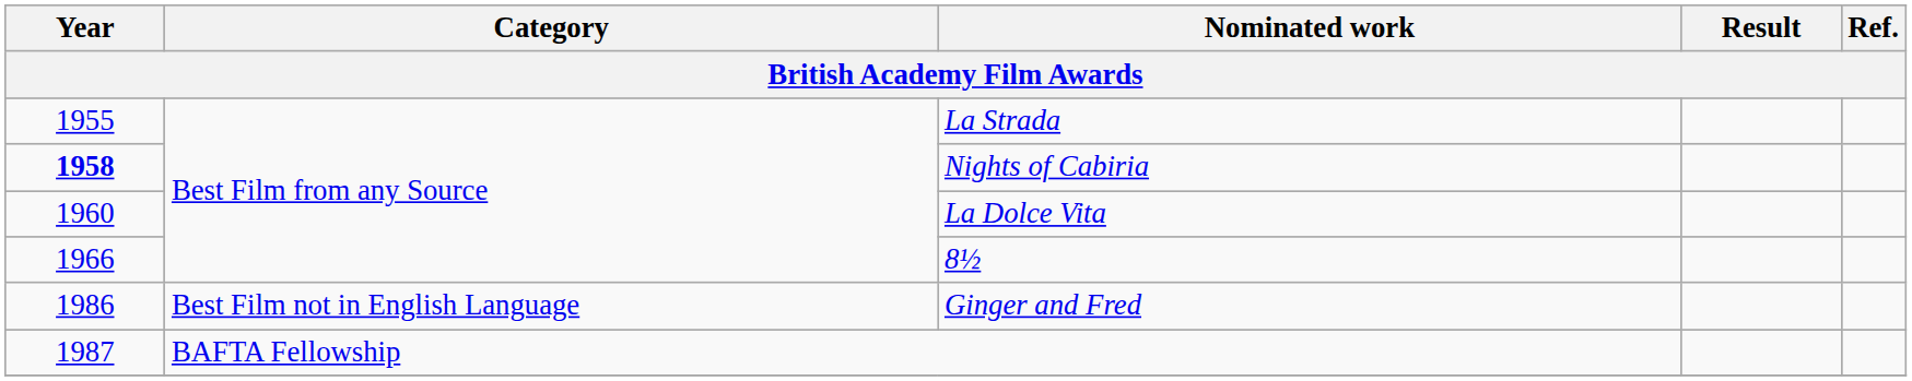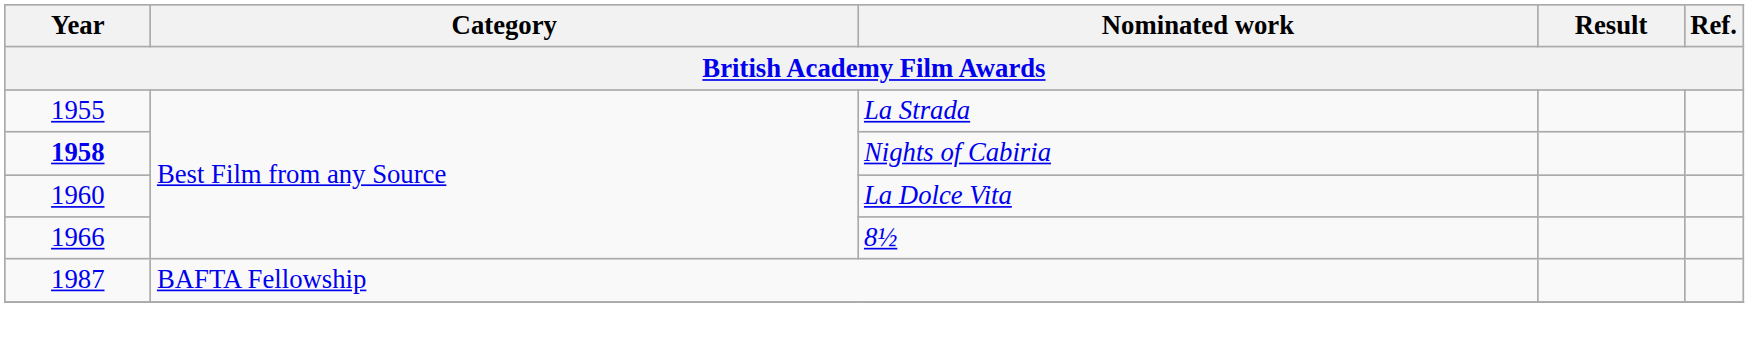 <table class=wikitable>
 <tr>
 <th scope="col" style="width:5em;">Year</th>
 <th scope="col" style="width:26em;">Category</th>
 <th scope="col" style="width:25em;">Nominated work</th>
 <th scope="col" style="width:5em;">Result</th>
 <th>Ref.</th>
 </tr>
 <tr>
 <th colspan=5><a href='#'>British Academy Film Awards</a></th>
 </tr>
 <tr>
 <td style="text-align:center;"><a href='#'>1955</a></td>
 <td rowspan=4><a href='#'>Best Film from any Source</a></td>
 <td><em><a href='#'>La Strada</a></em></td>
 <td></td>
 <td></td>
 </tr>
 <tr>
 <td style="text-align:center;"><strong><a href='#'>1958</a></strong></td>
 <td><em><a href='#'>Nights of Cabiria</a></em></td>
 <td></td>
 <td></td>
 </tr>
 <tr>
 <td style="text-align:center;"><a href='#'>1960</a></td>
 <td><em><a href='#'>La Dolce Vita</a></em></td>
 <td></td>
 <td></td>
 </tr>
 <tr>
 <td style="text-align:center;"><a href='#'>1966</a></td>
 <td><em><a href='#'>8½</a></em></td>
 <td></td>
 <td></td>
 </tr>
 <tr>
-<td style="text-align:center;"><a href='#'>1986</a></td>
-<td><a href='#'>Best Film not in English Language</a></td>
-<td><em><a href='#'>Ginger and Fred</a></em></td>
-<td></td>
-<td></td>
-</tr>
-<tr>
 <td style="text-align:center;"><a href='#'>1987</a></td>
 <td colspan=2><a href='#'>BAFTA Fellowship</a></td>
 <td></td>
 <td></td>
 </tr>
 <tr>
 </tr>
 </table>
